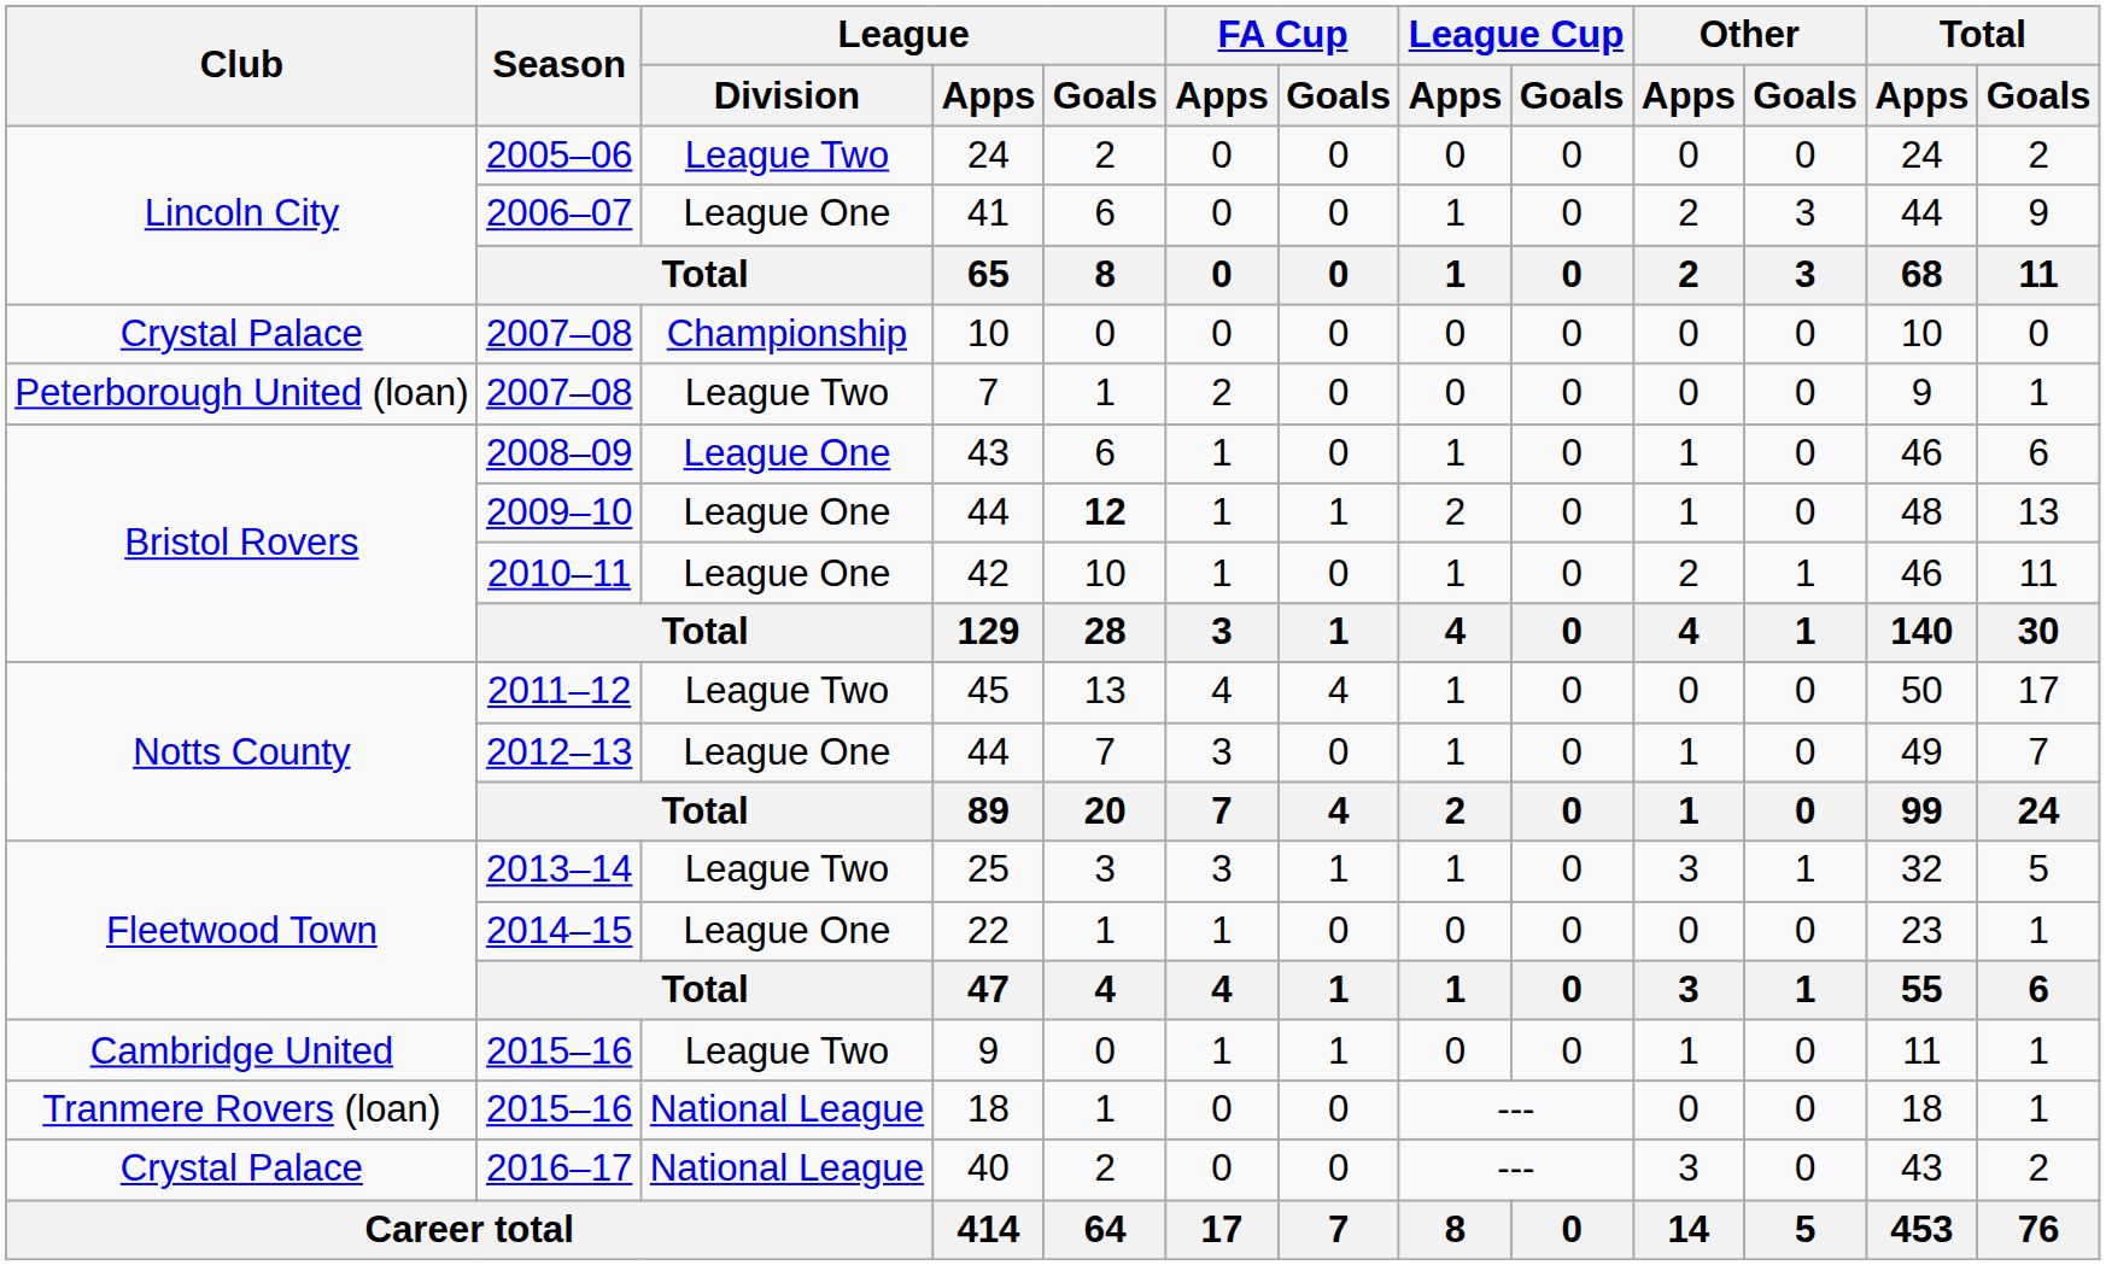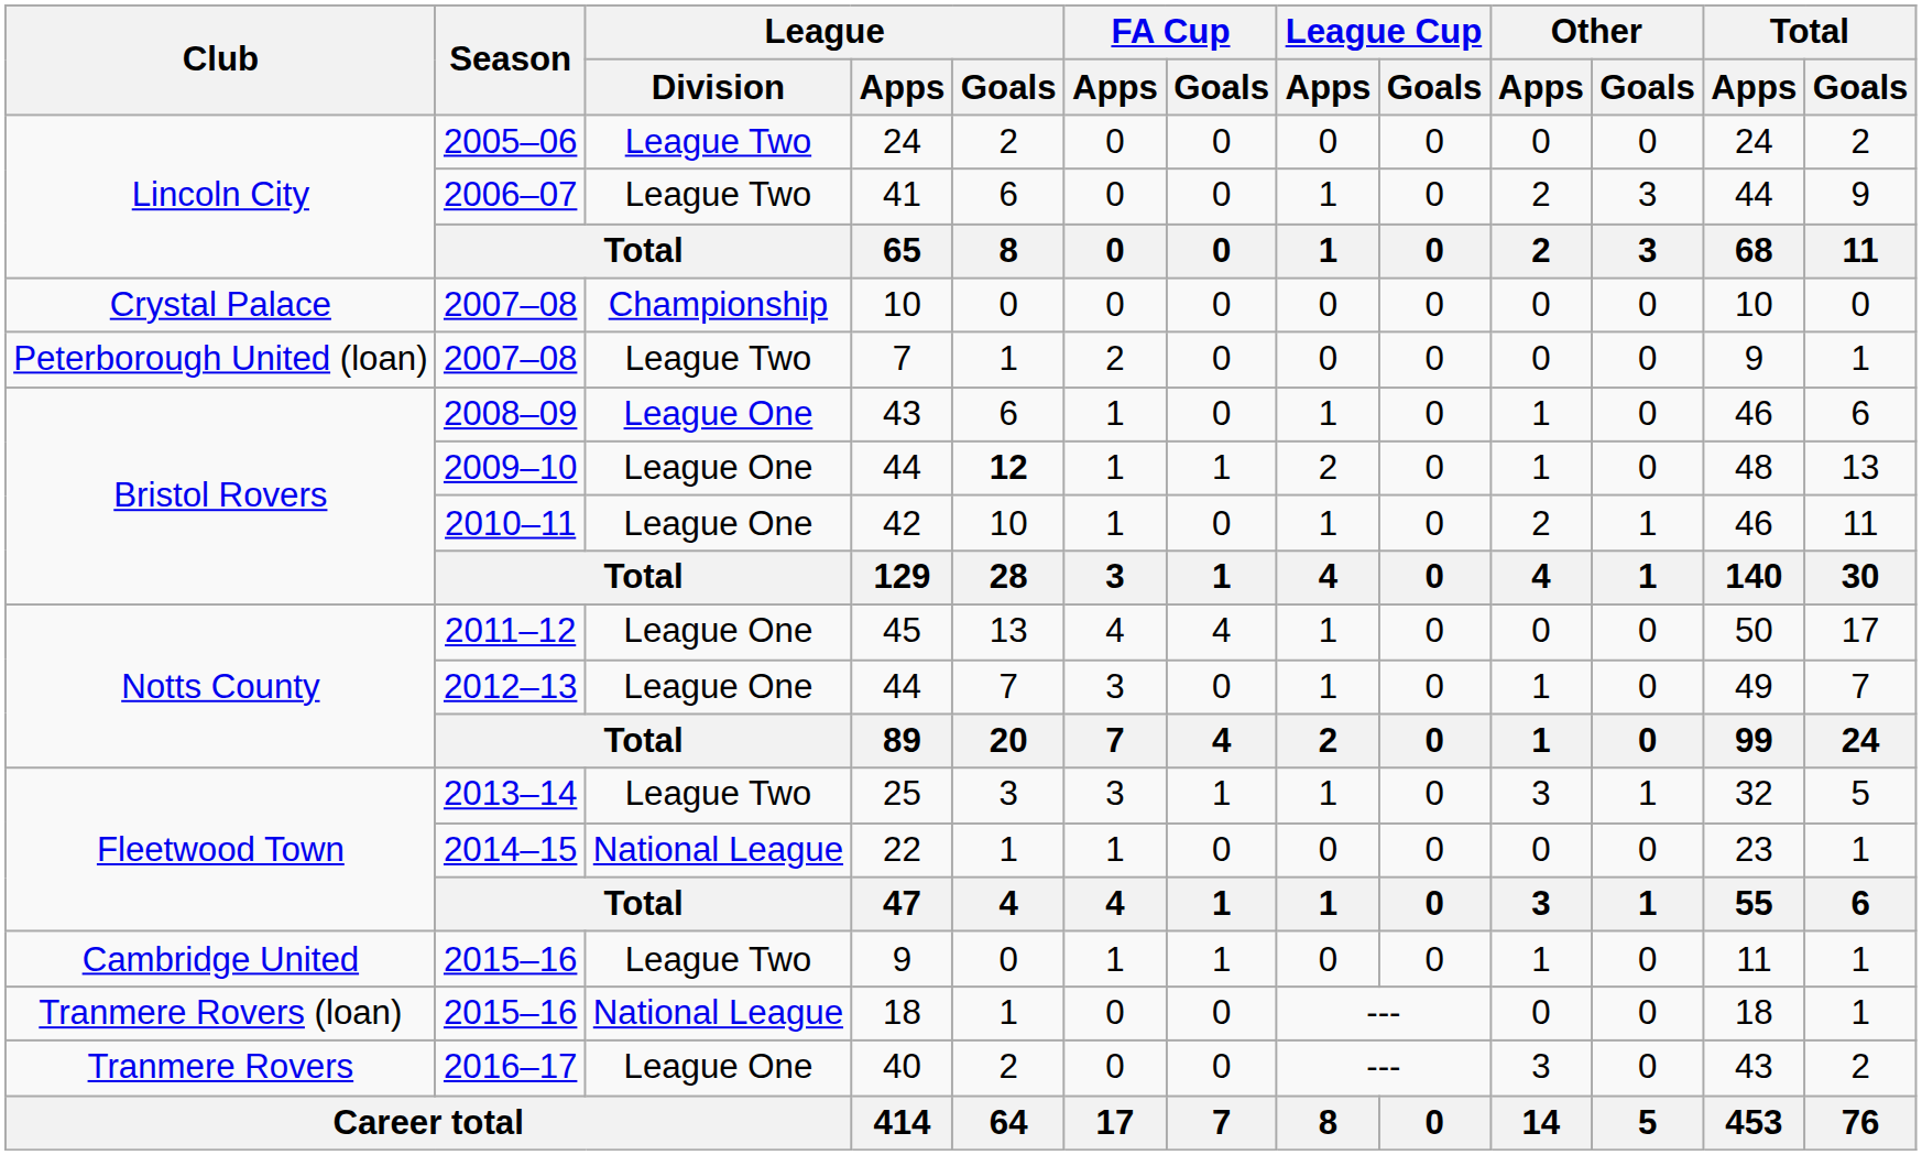 <table class="wikitable" style="text-align:center">
 <tr>
 <th rowspan=2>Club</th>
 <th rowspan=2>Season</th>
 <th colspan=3>League</th>
 <th colspan=2><a href='#'>FA Cup</a></th>
 <th colspan=2><a href='#'>League Cup</a></th>
 <th colspan=2>Other</th>
 <th colspan=2>Total</th>
 </tr>
 <tr>
 <th>Division</th>
 <th>Apps</th>
 <th>Goals</th>
 <th>Apps</th>
 <th>Goals</th>
 <th>Apps</th>
 <th>Goals</th>
 <th>Apps</th>
 <th>Goals</th>
 <th>Apps</th>
 <th>Goals</th>
 </tr>
 <tr>
 <td rowspan=3><a href='#'>Lincoln City</a></td>
 <td><a href='#'>2005–06</a></td>
 <td><a href='#'>League Two</a></td>
 <td>24</td>
 <td>2</td>
 <td>0</td>
 <td>0</td>
 <td>0</td>
 <td>0</td>
 <td>0</td>
 <td>0</td>
 <td>24</td>
 <td>2</td>
 </tr>
 <tr>
 <td><a href='#'>2006–07</a></td>
-<td>League One</td>
+<td>League Two</td>
 <td>41</td>
 <td>6</td>
 <td>0</td>
 <td>0</td>
 <td>1</td>
 <td>0</td>
 <td>2</td>
 <td>3</td>
 <td>44</td>
 <td>9</td>
 </tr>
 <tr>
 <th colspan=2>Total</th>
 <th>65</th>
 <th>8</th>
 <th>0</th>
 <th>0</th>
 <th>1</th>
 <th>0</th>
 <th>2</th>
 <th>3</th>
 <th>68</th>
 <th>11</th>
 </tr>
 <tr>
 <td><a href='#'>Crystal Palace</a></td>
 <td><a href='#'>2007–08</a></td>
 <td><a href='#'>Championship</a></td>
 <td>10</td>
 <td>0</td>
 <td>0</td>
 <td>0</td>
 <td>0</td>
 <td>0</td>
 <td>0</td>
 <td>0</td>
 <td>10</td>
 <td>0</td>
 </tr>
 <tr>
 <td><a href='#'>Peterborough United</a> (loan)</td>
 <td><a href='#'>2007–08</a></td>
 <td>League Two</td>
 <td>7</td>
 <td>1</td>
 <td>2</td>
 <td>0</td>
 <td>0</td>
 <td>0</td>
 <td>0</td>
 <td>0</td>
 <td>9</td>
 <td>1</td>
 </tr>
 <tr>
 <td rowspan=4><a href='#'>Bristol Rovers</a></td>
 <td><a href='#'>2008–09</a></td>
 <td><a href='#'>League One</a></td>
 <td>43</td>
 <td>6</td>
 <td>1</td>
 <td>0</td>
 <td>1</td>
 <td>0</td>
 <td>1</td>
 <td>0</td>
 <td>46</td>
 <td>6</td>
 </tr>
 <tr>
 <td><a href='#'>2009–10</a></td>
 <td>League One</td>
 <td>44</td>
 <td><strong>12</strong></td>
 <td>1</td>
 <td>1</td>
 <td>2</td>
 <td>0</td>
 <td>1</td>
 <td>0</td>
 <td>48</td>
 <td>13</td>
 </tr>
 <tr>
 <td><a href='#'>2010–11</a></td>
 <td>League One</td>
 <td>42</td>
 <td>10</td>
 <td>1</td>
 <td>0</td>
 <td>1</td>
 <td>0</td>
 <td>2</td>
 <td>1</td>
 <td>46</td>
 <td>11</td>
 </tr>
 <tr>
 <th colspan=2>Total</th>
 <th>129</th>
 <th>28</th>
 <th>3</th>
 <th>1</th>
 <th>4</th>
 <th>0</th>
 <th>4</th>
 <th>1</th>
 <th>140</th>
 <th>30</th>
 </tr>
 <tr>
 <td rowspan=3><a href='#'>Notts County</a></td>
 <td><a href='#'>2011–12</a></td>
-<td>League Two</td>
+<td>League One</td>
 <td>45</td>
 <td>13</td>
 <td>4</td>
 <td>4</td>
 <td>1</td>
 <td>0</td>
 <td>0</td>
 <td>0</td>
 <td>50</td>
 <td>17</td>
 </tr>
 <tr>
 <td><a href='#'>2012–13</a></td>
 <td>League One</td>
 <td>44</td>
 <td>7</td>
 <td>3</td>
 <td>0</td>
 <td>1</td>
 <td>0</td>
 <td>1</td>
 <td>0</td>
 <td>49</td>
 <td>7</td>
 </tr>
 <tr>
 <th colspan=2>Total</th>
 <th>89</th>
 <th>20</th>
 <th>7</th>
 <th>4</th>
 <th>2</th>
 <th>0</th>
 <th>1</th>
 <th>0</th>
 <th>99</th>
 <th>24</th>
 </tr>
 <tr>
 <td rowspan=3><a href='#'>Fleetwood Town</a></td>
 <td><a href='#'>2013–14</a></td>
 <td>League Two</td>
 <td>25</td>
 <td>3</td>
 <td>3</td>
 <td>1</td>
 <td>1</td>
 <td>0</td>
 <td>3</td>
 <td>1</td>
 <td>32</td>
 <td>5</td>
 </tr>
 <tr>
 <td><a href='#'>2014–15</a></td>
-<td>League One</td>
+<td><a href='#'>National League</a></td>
 <td>22</td>
 <td>1</td>
 <td>1</td>
 <td>0</td>
 <td>0</td>
 <td>0</td>
 <td>0</td>
 <td>0</td>
 <td>23</td>
 <td>1</td>
 </tr>
 <tr>
 <th colspan=2>Total</th>
 <th>47</th>
 <th>4</th>
 <th>4</th>
 <th>1</th>
 <th>1</th>
 <th>0</th>
 <th>3</th>
 <th>1</th>
 <th>55</th>
 <th>6</th>
 </tr>
 <tr>
 <td><a href='#'>Cambridge United</a></td>
 <td><a href='#'>2015–16</a></td>
 <td>League Two</td>
 <td>9</td>
 <td>0</td>
 <td>1</td>
 <td>1</td>
 <td>0</td>
 <td>0</td>
 <td>1</td>
 <td>0</td>
 <td>11</td>
 <td>1</td>
 </tr>
 <tr>
 <td><a href='#'>Tranmere Rovers</a> (loan)</td>
 <td><a href='#'>2015–16</a></td>
 <td><a href='#'>National League</a></td>
 <td>18</td>
 <td>1</td>
 <td>0</td>
 <td>0</td>
 <td colspan=2>---</td>
 <td>0</td>
 <td>0</td>
 <td>18</td>
 <td>1</td>
 </tr>
 <tr>
-<td><a href='#'>Crystal Palace</a></td>
+<td><a href='#'>Tranmere Rovers</a></td>
 <td><a href='#'>2016–17</a></td>
-<td><a href='#'>National League</a></td>
+<td>League One</td>
 <td>40</td>
 <td>2</td>
 <td>0</td>
 <td>0</td>
 <td colspan=2>---</td>
 <td>3</td>
 <td>0</td>
 <td>43</td>
 <td>2</td>
 </tr>
 <tr>
 <th colspan=3>Career total</th>
 <th>414</th>
 <th>64</th>
 <th>17</th>
 <th>7</th>
 <th>8</th>
 <th>0</th>
 <th>14</th>
 <th>5</th>
 <th>453</th>
 <th>76</th>
 </tr>
 </table>
